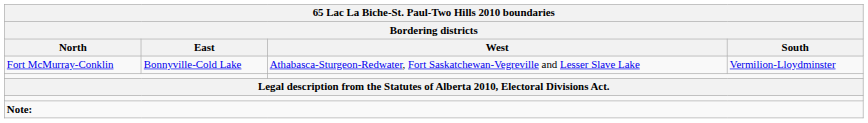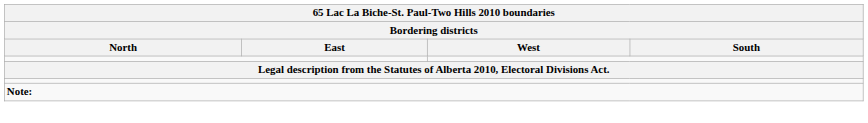 <table class="wikitable collapsible collapsed" style="width:100%;">
 <tr>
 <th colspan=4>65 Lac La Biche-St. Paul-Two Hills 2010 boundaries</th>
 </tr>
 <tr>
 <th colspan=4>Bordering districts</th>
 </tr>
 <tr>
 <th>North</th>
 <th>East</th>
 <th>West</th>
 <th>South</th>
-</tr>
-<tr>
-<td><a href='#'>Fort McMurray-Conklin</a></td>
-<td><a href='#'>Bonnyville-Cold Lake</a></td>
-<td><a href='#'>Athabasca-Sturgeon-Redwater</a>, <a href='#'>Fort Saskatchewan-Vegreville</a> and <a href='#'>Lesser Slave Lake</a></td>
-<td><a href='#'>Vermilion-Lloydminster</a></td>
 </tr>
 <tr>
 <td colspan=2 align=center></td>
 <td colspan=2 align=center></td>
 </tr>
 <tr>
 <th colspan=4>Legal description from the Statutes of Alberta 2010, Electoral Divisions Act.</th>
 </tr>
 <tr>
 <td colspan=4></td>
 </tr>
 <tr>
 <td colspan=4><strong>Note:</strong></td>
 </tr>
 </table>
